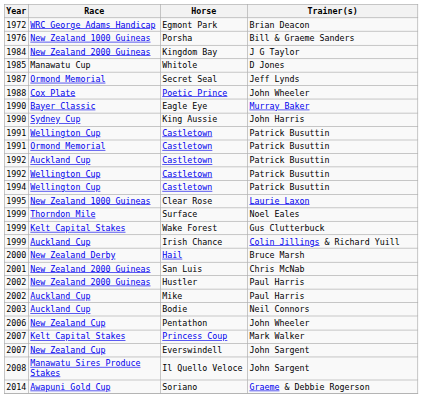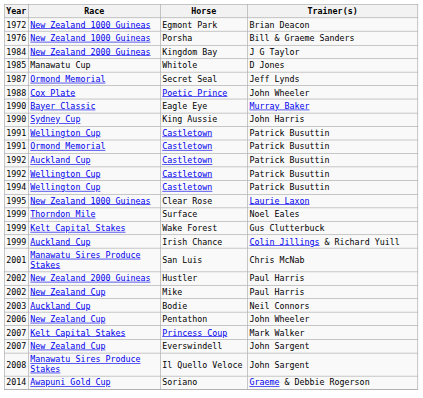 <table class="wikitable sortable">
 <tr>
 <th width="30px">Year<br></th>
 <th width="200px">Race<br></th>
 <th width="130px">Horse<br></th>
 <th width="260px">Trainer(s)<br></th>
 </tr>
 <tr>
 <td>1972</td>
-<td><a href='#'>WRC George Adams Handicap</a></td>
+<td><a href='#'>New Zealand 1000 Guineas</a></td>
 <td>Egmont Park</td>
 <td>Brian Deacon</td>
 </tr>
 <tr>
 <td>1976</td>
 <td><a href='#'>New Zealand 1000 Guineas</a></td>
 <td>Porsha</td>
 <td>Bill & Graeme Sanders</td>
 </tr>
 <tr>
 <td>1984</td>
 <td><a href='#'>New Zealand 2000 Guineas</a></td>
 <td>Kingdom Bay</td>
 <td>J G Taylor</td>
 </tr>
 <tr>
 <td>1985</td>
 <td>Manawatu Cup</td>
 <td>Whitole</td>
 <td>D Jones</td>
 </tr>
 <tr>
 <td>1987</td>
 <td><a href='#'>Ormond Memorial</a></td>
 <td>Secret Seal</td>
 <td>Jeff Lynds</td>
 </tr>
 <tr>
 <td>1988</td>
 <td><a href='#'>Cox Plate</a></td>
 <td><a href='#'>Poetic Prince</a></td>
 <td>John Wheeler</td>
 </tr>
 <tr>
 <td>1990</td>
 <td><a href='#'>Bayer Classic</a></td>
 <td>Eagle Eye</td>
 <td><a href='#'>Murray Baker</a></td>
 </tr>
 <tr>
 <td>1990</td>
 <td><a href='#'>Sydney Cup</a></td>
 <td>King Aussie</td>
 <td>John Harris</td>
 </tr>
 <tr>
 <td>1991</td>
 <td><a href='#'>Wellington Cup</a></td>
 <td><a href='#'>Castletown</a></td>
 <td>Patrick Busuttin</td>
 </tr>
 <tr>
 <td>1991</td>
 <td><a href='#'>Ormond Memorial</a></td>
 <td><a href='#'>Castletown</a></td>
 <td>Patrick Busuttin</td>
 </tr>
 <tr>
 <td>1992</td>
 <td><a href='#'>Auckland Cup</a></td>
 <td><a href='#'>Castletown</a></td>
 <td>Patrick Busuttin</td>
 </tr>
 <tr>
 <td>1992</td>
 <td><a href='#'>Wellington Cup</a></td>
 <td><a href='#'>Castletown</a></td>
 <td>Patrick Busuttin</td>
 </tr>
 <tr>
 <td>1994</td>
 <td><a href='#'>Wellington Cup</a></td>
 <td><a href='#'>Castletown</a></td>
 <td>Patrick Busuttin</td>
 </tr>
 <tr>
 <td>1995</td>
 <td><a href='#'>New Zealand 1000 Guineas</a></td>
 <td>Clear Rose</td>
 <td><a href='#'>Laurie Laxon</a></td>
 </tr>
 <tr>
 <td>1999</td>
 <td><a href='#'>Thorndon Mile</a></td>
 <td>Surface</td>
 <td>Noel Eales</td>
 </tr>
 <tr>
 <td>1999</td>
 <td><a href='#'>Kelt Capital Stakes</a></td>
 <td>Wake Forest</td>
 <td>Gus Clutterbuck</td>
 </tr>
 <tr>
 <td>1999</td>
 <td><a href='#'>Auckland Cup</a></td>
 <td>Irish Chance</td>
 <td><a href='#'>Colin Jillings</a> & Richard Yuill</td>
 </tr>
 <tr>
-<td>2000</td>
-<td><a href='#'>New Zealand Derby</a></td>
-<td><a href='#'>Hail</a></td>
-<td>Bruce Marsh</td>
-</tr>
-<tr>
 <td>2001</td>
-<td><a href='#'>New Zealand 2000 Guineas</a></td>
+<td><a href='#'>Manawatu Sires Produce Stakes</a></td>
 <td>San Luis</td>
 <td>Chris McNab</td>
 </tr>
 <tr>
 <td>2002</td>
 <td><a href='#'>New Zealand 2000 Guineas</a></td>
 <td>Hustler</td>
 <td>Paul Harris</td>
 </tr>
 <tr>
 <td>2002</td>
-<td><a href='#'>Auckland Cup</a></td>
+<td><a href='#'>New Zealand Cup</a></td>
 <td>Mike</td>
 <td>Paul Harris</td>
 </tr>
 <tr>
 <td>2003</td>
 <td><a href='#'>Auckland Cup</a></td>
 <td>Bodie</td>
 <td>Neil Connors</td>
 </tr>
 <tr>
 <td>2006</td>
 <td><a href='#'>New Zealand Cup</a></td>
 <td>Pentathon</td>
 <td>John Wheeler</td>
 </tr>
 <tr>
 <td>2007</td>
 <td><a href='#'>Kelt Capital Stakes</a></td>
 <td><a href='#'>Princess Coup</a></td>
 <td>Mark Walker</td>
 </tr>
 <tr>
 <td>2007</td>
 <td><a href='#'>New Zealand Cup</a></td>
 <td>Everswindell</td>
 <td>John Sargent</td>
 </tr>
 <tr>
 <td>2008</td>
 <td><a href='#'>Manawatu Sires Produce Stakes</a></td>
 <td>Il Quello Veloce</td>
 <td>John Sargent</td>
 </tr>
 <tr>
 <td>2014</td>
 <td><a href='#'>Awapuni Gold Cup</a></td>
 <td>Soriano</td>
 <td><a href='#'>Graeme</a> & Debbie Rogerson</td>
 </tr>
 <tr>
 </tr>
 </table>
